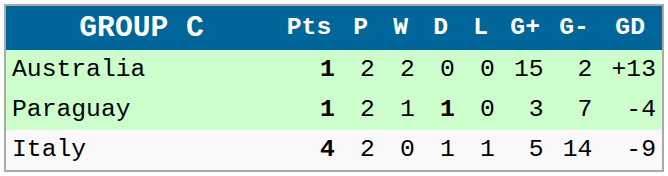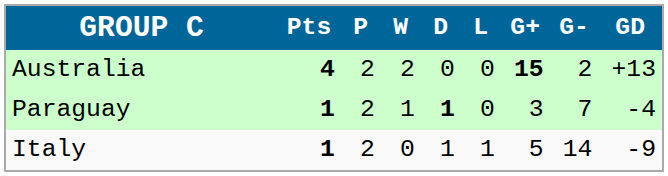 <table align=center cellpadding="3" cellspacing="0" style="background: #f9f9f9; border: 1px #aaa solid; border-collapse: collapse; font-size: 95%;" width=330>
 <tr bgcolor=#006699 style="color:white;">
 <th width=34% style=font-size:120%><strong>GROUP C</strong></th>
 <th width=5%>Pts</th>
 <th width=5%>P</th>
 <th width=5%>W</th>
 <th width=5%>D</th>
 <th width=5%>L</th>
 <th width=5%>G+</th>
 <th width=5%>G-</th>
 <th width=5%>GD</th>
 </tr>
 <tr align=right bgcolor=#ccffcc>
 <td align=left> Australia</td>
-<td><strong>1</strong></td>
+<td><strong>4</strong></td>
 <td>2</td>
 <td>2</td>
 <td>0</td>
 <td>0</td>
-<td>15</td>
+<td><strong>15</strong></td>
 <td>2</td>
 <td>+13</td>
 </tr>
 <tr align=right bgcolor=#ccffcc>
 <td align=left> Paraguay</td>
 <td><strong>1</strong></td>
 <td>2</td>
 <td>1</td>
 <td><strong>1</strong></td>
 <td>0</td>
 <td>3</td>
 <td>7</td>
 <td>-4</td>
 </tr>
 <tr align=right>
 <td align=left> Italy</td>
-<td><strong>4</strong></td>
+<td><strong>1</strong></td>
 <td>2</td>
 <td>0</td>
 <td>1</td>
 <td>1</td>
 <td>5</td>
 <td>14</td>
 <td>-9</td>
 </tr>
 </table>
